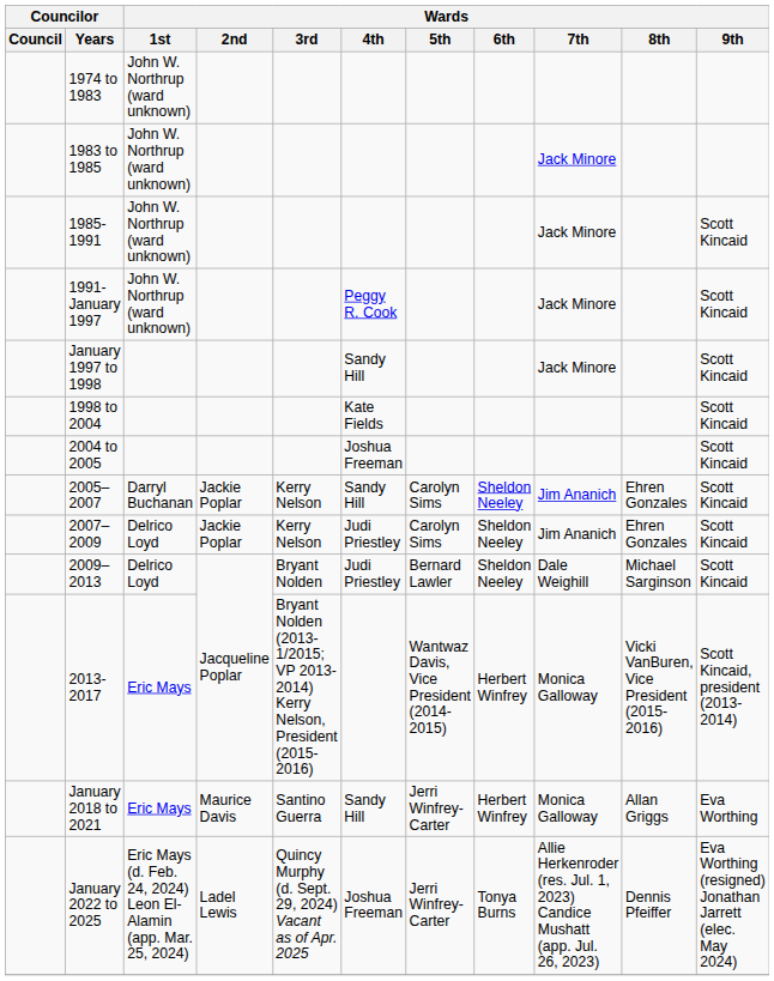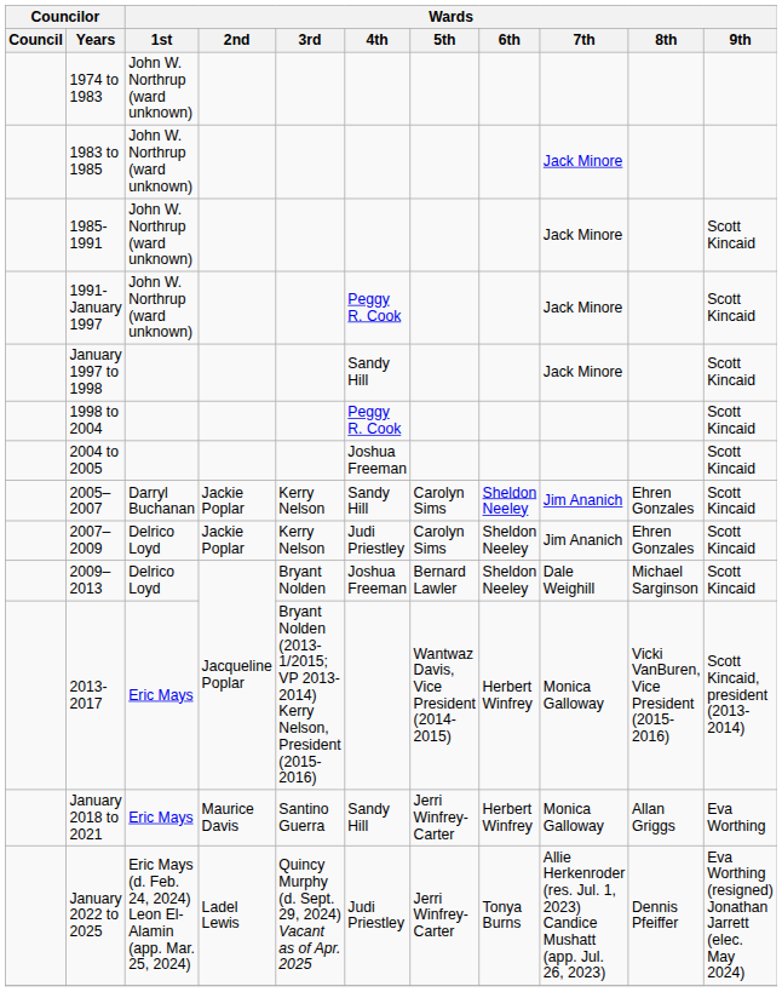 <table class="wikitable" border="1">
 <tr>
 <th colspan=2>Councilor</th>
 <th colspan=9>Wards</th>
 </tr>
 <tr>
 <th>Council</th>
 <th>Years</th>
 <th>1st</th>
 <th>2nd</th>
 <th>3rd</th>
 <th>4th</th>
 <th>5th</th>
 <th>6th</th>
 <th>7th</th>
 <th>8th</th>
 <th>9th</th>
 </tr>
 <tr>
 <td></td>
 <td>1974 to 1983</td>
 <td>John W. Northrup (ward unknown)</td>
 <td></td>
 <td></td>
 <td></td>
 <td></td>
 <td></td>
 <td></td>
 <td></td>
 <td></td>
 </tr>
 <tr>
 <td></td>
 <td>1983 to 1985</td>
 <td>John W. Northrup (ward unknown)</td>
 <td></td>
 <td></td>
 <td></td>
 <td></td>
 <td></td>
 <td><a href='#'>Jack Minore</a></td>
 <td></td>
 <td></td>
 </tr>
 <tr>
 <td></td>
 <td>1985-1991</td>
 <td>John W. Northrup (ward unknown)</td>
 <td></td>
 <td></td>
 <td></td>
 <td></td>
 <td></td>
 <td>Jack Minore</td>
 <td></td>
 <td>Scott Kincaid</td>
 </tr>
 <tr>
 <td></td>
 <td>1991-January 1997</td>
 <td>John W. Northrup (ward unknown)</td>
 <td></td>
 <td></td>
 <td><a href='#'>Peggy R. Cook</a></td>
 <td></td>
 <td></td>
 <td>Jack Minore</td>
 <td></td>
 <td>Scott Kincaid</td>
 </tr>
 <tr>
 <td></td>
 <td>January 1997 to 1998</td>
 <td></td>
 <td></td>
 <td></td>
 <td>Sandy Hill</td>
 <td></td>
 <td></td>
 <td>Jack Minore</td>
 <td></td>
 <td>Scott Kincaid</td>
 </tr>
 <tr>
 <td></td>
 <td>1998 to 2004</td>
 <td></td>
 <td></td>
 <td></td>
-<td>Kate Fields</td>
+<td><a href='#'>Peggy R. Cook</a></td>
 <td></td>
 <td></td>
 <td></td>
 <td></td>
 <td>Scott Kincaid</td>
 </tr>
 <tr>
 <td></td>
 <td>2004 to 2005</td>
 <td></td>
 <td></td>
 <td></td>
 <td>Joshua Freeman</td>
 <td></td>
 <td></td>
 <td></td>
 <td></td>
 <td>Scott Kincaid</td>
 </tr>
 <tr>
 <td></td>
 <td>2005–2007</td>
 <td>Darryl Buchanan</td>
 <td>Jackie Poplar</td>
 <td>Kerry Nelson</td>
 <td>Sandy Hill</td>
 <td>Carolyn Sims</td>
 <td><a href='#'>Sheldon Neeley</a></td>
 <td><a href='#'>Jim Ananich</a></td>
 <td>Ehren Gonzales</td>
 <td>Scott Kincaid</td>
 </tr>
 <tr>
 <td></td>
 <td>2007–2009</td>
 <td>Delrico Loyd</td>
 <td>Jackie Poplar</td>
 <td>Kerry Nelson</td>
 <td>Judi Priestley</td>
 <td>Carolyn Sims</td>
 <td>Sheldon Neeley</td>
 <td>Jim Ananich</td>
 <td>Ehren Gonzales</td>
 <td>Scott Kincaid</td>
 </tr>
 <tr>
 <td></td>
 <td>2009–2013</td>
 <td>Delrico Loyd</td>
 <td rowspan=2>Jacqueline Poplar</td>
 <td>Bryant Nolden</td>
-<td>Judi Priestley</td>
+<td>Joshua Freeman</td>
 <td>Bernard Lawler</td>
 <td>Sheldon Neeley</td>
 <td>Dale Weighill</td>
 <td>Michael Sarginson</td>
 <td>Scott Kincaid </td>
 </tr>
 <tr>
 <td></td>
 <td>2013-2017</td>
 <td><a href='#'>Eric Mays</a></td>
 <td>Bryant Nolden (2013-1/2015; VP 2013-2014)<br>Kerry Nelson, President (2015-2016)</td>
 <td></td>
 <td>Wantwaz Davis, Vice President (2014-2015)</td>
 <td>Herbert Winfrey</td>
 <td>Monica Galloway</td>
 <td>Vicki VanBuren, Vice President (2015-2016)</td>
 <td>Scott Kincaid, president (2013-2014)</td>
 </tr>
 <tr>
 <td></td>
 <td>January 2018 to 2021</td>
 <td><a href='#'>Eric Mays</a></td>
 <td>Maurice Davis</td>
 <td>Santino Guerra</td>
 <td>Sandy Hill</td>
 <td>Jerri Winfrey-Carter</td>
 <td>Herbert Winfrey</td>
 <td>Monica Galloway</td>
 <td>Allan Griggs</td>
 <td>Eva Worthing</td>
 </tr>
 <tr>
 <td></td>
 <td>January 2022 to 2025</td>
 <td>Eric Mays (d. Feb. 24, 2024)<br>Leon El-Alamin (app. Mar. 25, 2024)</td>
 <td>Ladel Lewis</td>
 <td>Quincy Murphy (d. Sept. 29, 2024)<br><em>Vacant as of Apr. 2025</em></td>
-<td>Joshua Freeman</td>
+<td>Judi Priestley</td>
 <td>Jerri Winfrey-Carter</td>
 <td>Tonya Burns</td>
 <td>Allie Herkenroder (res. Jul. 1, 2023)<br>Candice Mushatt (app. Jul. 26, 2023)</td>
 <td>Dennis Pfeiffer</td>
 <td>Eva Worthing (resigned)<br>Jonathan Jarrett (elec. May 2024)</td>
 </tr>
 <tr>
 </tr>
 </table>
